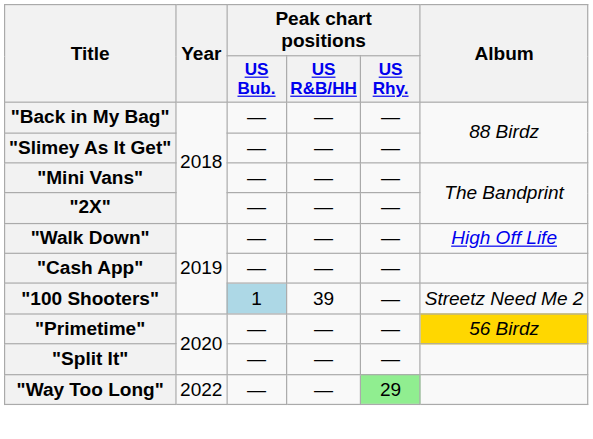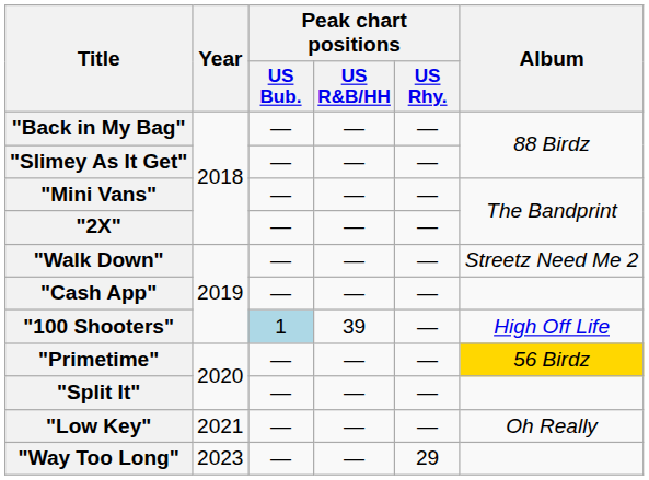 <table class="wikitable plainrowheaders" style="text-align:center;">
 <tr>
 <th scope="col" rowspan="2">Title</th>
 <th scope="col" rowspan="2">Year</th>
 <th scope="col" colspan="3">Peak chart positions</th>
 <th scope="col" rowspan="2">Album</th>
 </tr>
 <tr>
 <th scope="col" style="width:3em;font-size:90%;"><a href='#'>US<br>Bub.</a><br></th>
 <th scope="col" style="width:3em;font-size:90%;"><a href='#'>US<br>R&B/HH</a><br></th>
 <th scope="col" style="width:3em;font-size:90%;"><a href='#'>US<br>Rhy.</a><br></th>
 </tr>
 <tr>
 <th scope="row">"Back in My Bag"<br></th>
 <td rowspan="4">2018</td>
 <td>—</td>
 <td>—</td>
 <td>—</td>
 <td rowspan="2"><em>88 Birdz</em></td>
 </tr>
 <tr>
 <th scope="row">"Slimey As It Get"<br></th>
 <td>—</td>
 <td>—</td>
 <td>—</td>
 </tr>
 <tr>
 <th scope="row">"Mini Vans"</th>
 <td>—</td>
 <td>—</td>
 <td>—</td>
 <td rowspan="2"><em>The Bandprint</em></td>
 </tr>
 <tr>
 <th scope="row">"2X"</th>
 <td>—</td>
 <td>—</td>
 <td>—</td>
 </tr>
 <tr>
 <th scope="row">"Walk Down"<br></th>
 <td rowspan="3">2019</td>
 <td>—</td>
 <td>—</td>
 <td>—</td>
-<td><em><a href='#'>High Off Life</a></em></td>
+<td><em>Streetz Need Me 2</em></td>
 </tr>
 <tr>
 <th scope="row">"Cash App"<br></th>
 <td>—</td>
 <td>—</td>
 <td>—</td>
 <td></td>
 </tr>
 <tr>
 <th scope="row">"100 Shooters"<br></th>
 <td style="background: lightblue;">1</td>
 <td>39</td>
 <td>—</td>
-<td><em>Streetz Need Me 2</em></td>
+<td><em><a href='#'>High Off Life</a></em></td>
 </tr>
 <tr>
 <th scope="row">"Primetime"<br></th>
 <td rowspan="2">2020</td>
 <td>—</td>
 <td>—</td>
 <td>—</td>
 <td style="background: gold;"><em>56 Birdz</em></td>
 </tr>
 <tr>
 <th scope="row">"Split It"<br></th>
 <td>—</td>
 <td>—</td>
 <td>—</td>
 <td></td>
 </tr>
 <tr>
-<th scope="row">"Way Too Long"</th>
-<td>2022</td>
+<th scope="row">"Low Key"<br></th>
+<td>2021</td>
 <td>—</td>
 <td>—</td>
-<td style="background: lightgreen;">29</td>
+<td>—</td>
+<td><em>Oh Really</em></td>
+</tr>
+<tr>
+<th scope="row">"Way Too Long"</th>
+<td>2023</td>
+<td>—</td>
+<td>—</td>
+<td>29</td>
 <td></td>
 </tr>
 </table>
